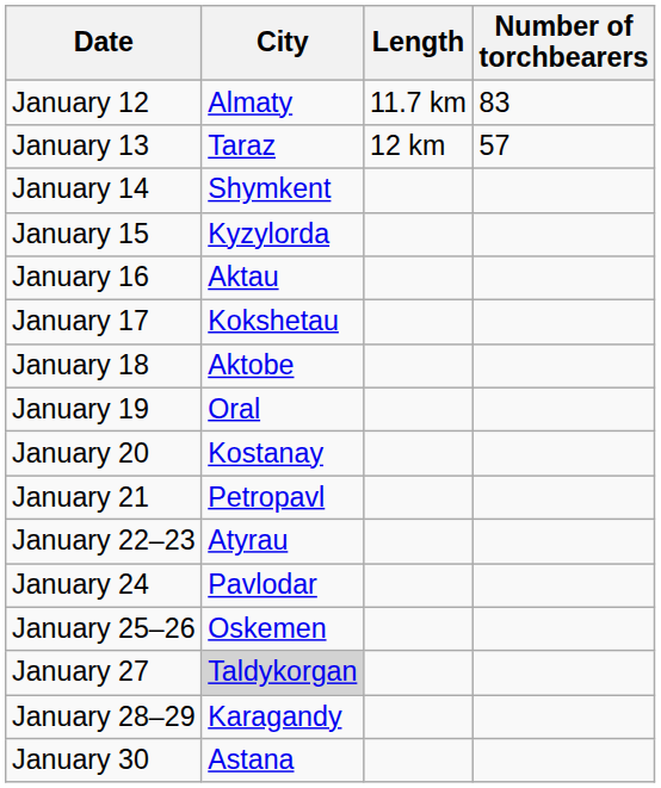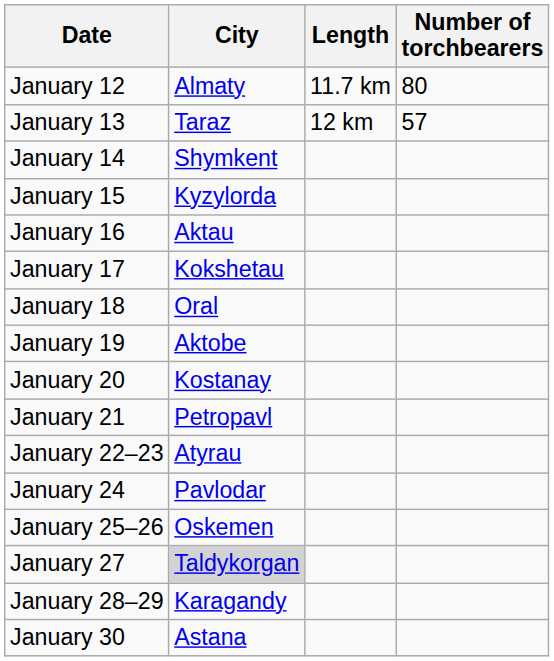 <table class="wikitable">
 <tr>
 <th>Date</th>
 <th>City</th>
 <th>Length</th>
 <th>Number of <br>torchbearers</th>
 </tr>
 <tr>
 <td>January 12</td>
 <td><a href='#'>Almaty</a></td>
 <td>11.7 km</td>
-<td>83</td>
+<td>80</td>
 </tr>
 <tr>
 <td>January 13</td>
 <td><a href='#'>Taraz</a></td>
 <td>12 km </td>
 <td>57</td>
 </tr>
 <tr>
 <td>January 14</td>
 <td><a href='#'>Shymkent</a></td>
 <td></td>
 <td></td>
 </tr>
 <tr>
 <td>January 15</td>
 <td><a href='#'>Kyzylorda</a></td>
 <td></td>
 <td></td>
 </tr>
 <tr>
 <td>January 16</td>
 <td><a href='#'>Aktau</a></td>
 <td></td>
 <td></td>
 </tr>
 <tr>
 <td>January 17</td>
 <td><a href='#'>Kokshetau</a></td>
 <td></td>
 <td></td>
 </tr>
 <tr>
 <td>January 18</td>
-<td><a href='#'>Aktobe</a></td>
+<td><a href='#'>Oral</a></td>
 <td></td>
 <td></td>
 </tr>
 <tr>
 <td>January 19</td>
-<td><a href='#'>Oral</a></td>
+<td><a href='#'>Aktobe</a></td>
 <td></td>
 <td></td>
 </tr>
 <tr>
 <td>January 20</td>
 <td><a href='#'>Kostanay</a></td>
 <td></td>
 <td></td>
 </tr>
 <tr>
 <td>January 21</td>
 <td><a href='#'>Petropavl</a></td>
 <td></td>
 <td></td>
 </tr>
 <tr>
 <td>January 22–23</td>
 <td><a href='#'>Atyrau</a></td>
 <td></td>
 <td></td>
 </tr>
 <tr>
 <td>January 24</td>
 <td><a href='#'>Pavlodar</a></td>
 <td></td>
 <td></td>
 </tr>
 <tr>
 <td>January 25–26</td>
 <td><a href='#'>Oskemen</a></td>
 <td></td>
 <td></td>
 </tr>
 <tr>
 <td>January 27</td>
 <td style="background: lightgrey;"><a href='#'>Taldykorgan</a></td>
 <td></td>
 <td></td>
 </tr>
 <tr>
 <td>January 28–29</td>
 <td><a href='#'>Karagandy</a></td>
 <td></td>
 <td></td>
 </tr>
 <tr>
 <td>January 30</td>
 <td><a href='#'>Astana</a></td>
 <td></td>
 <td></td>
 </tr>
 </table>
